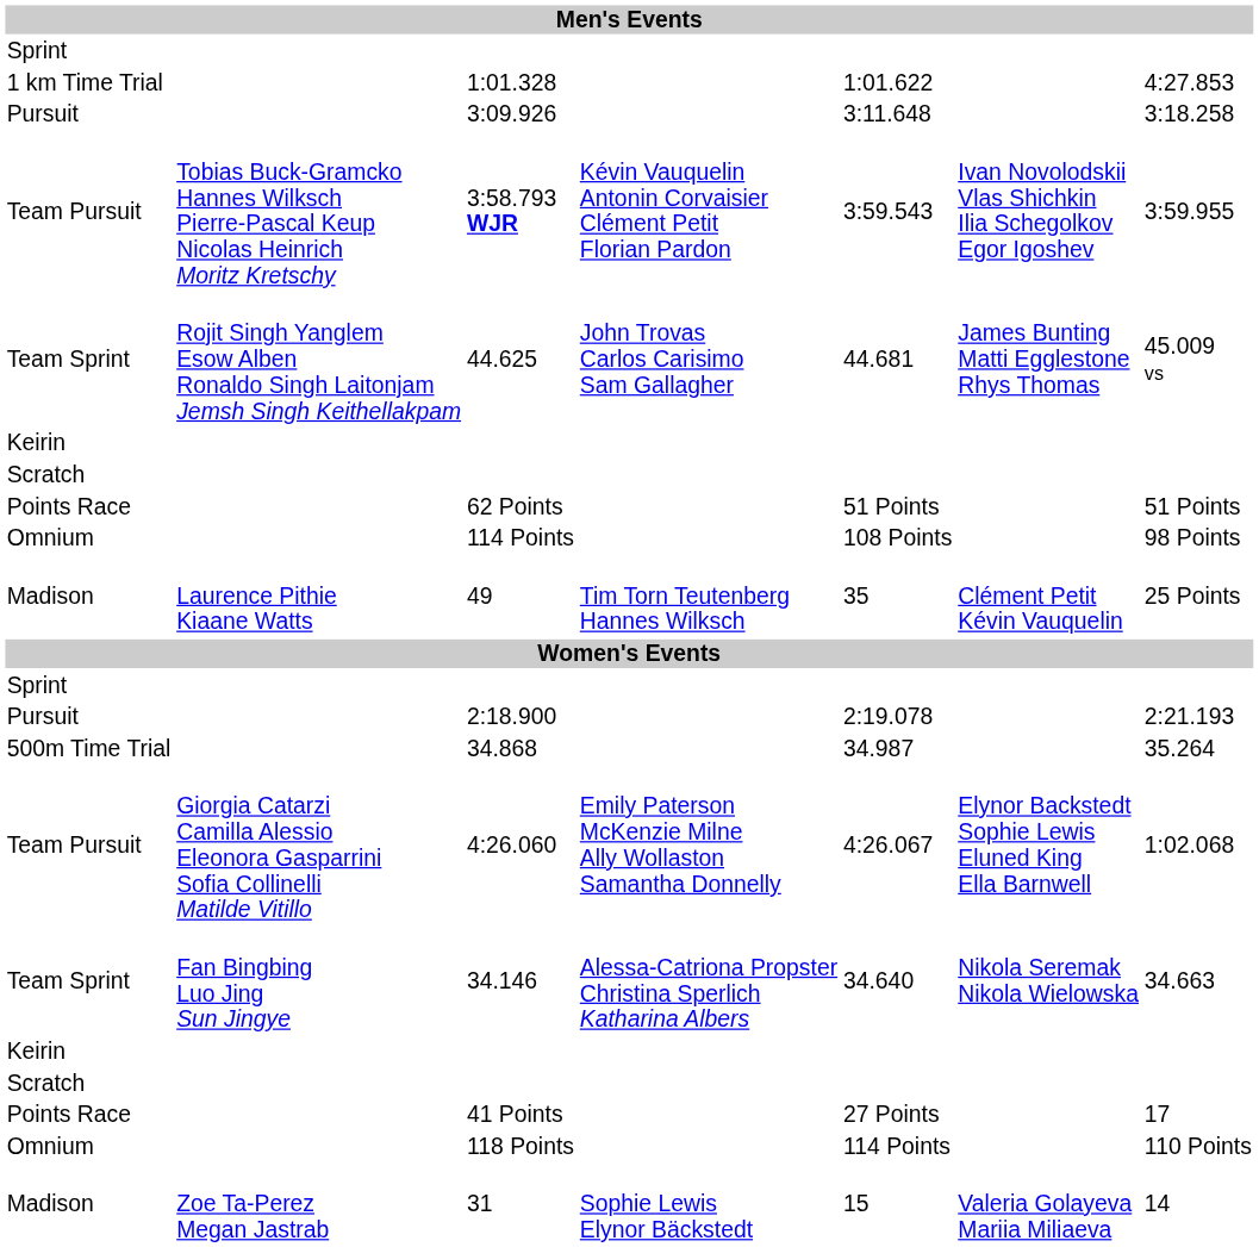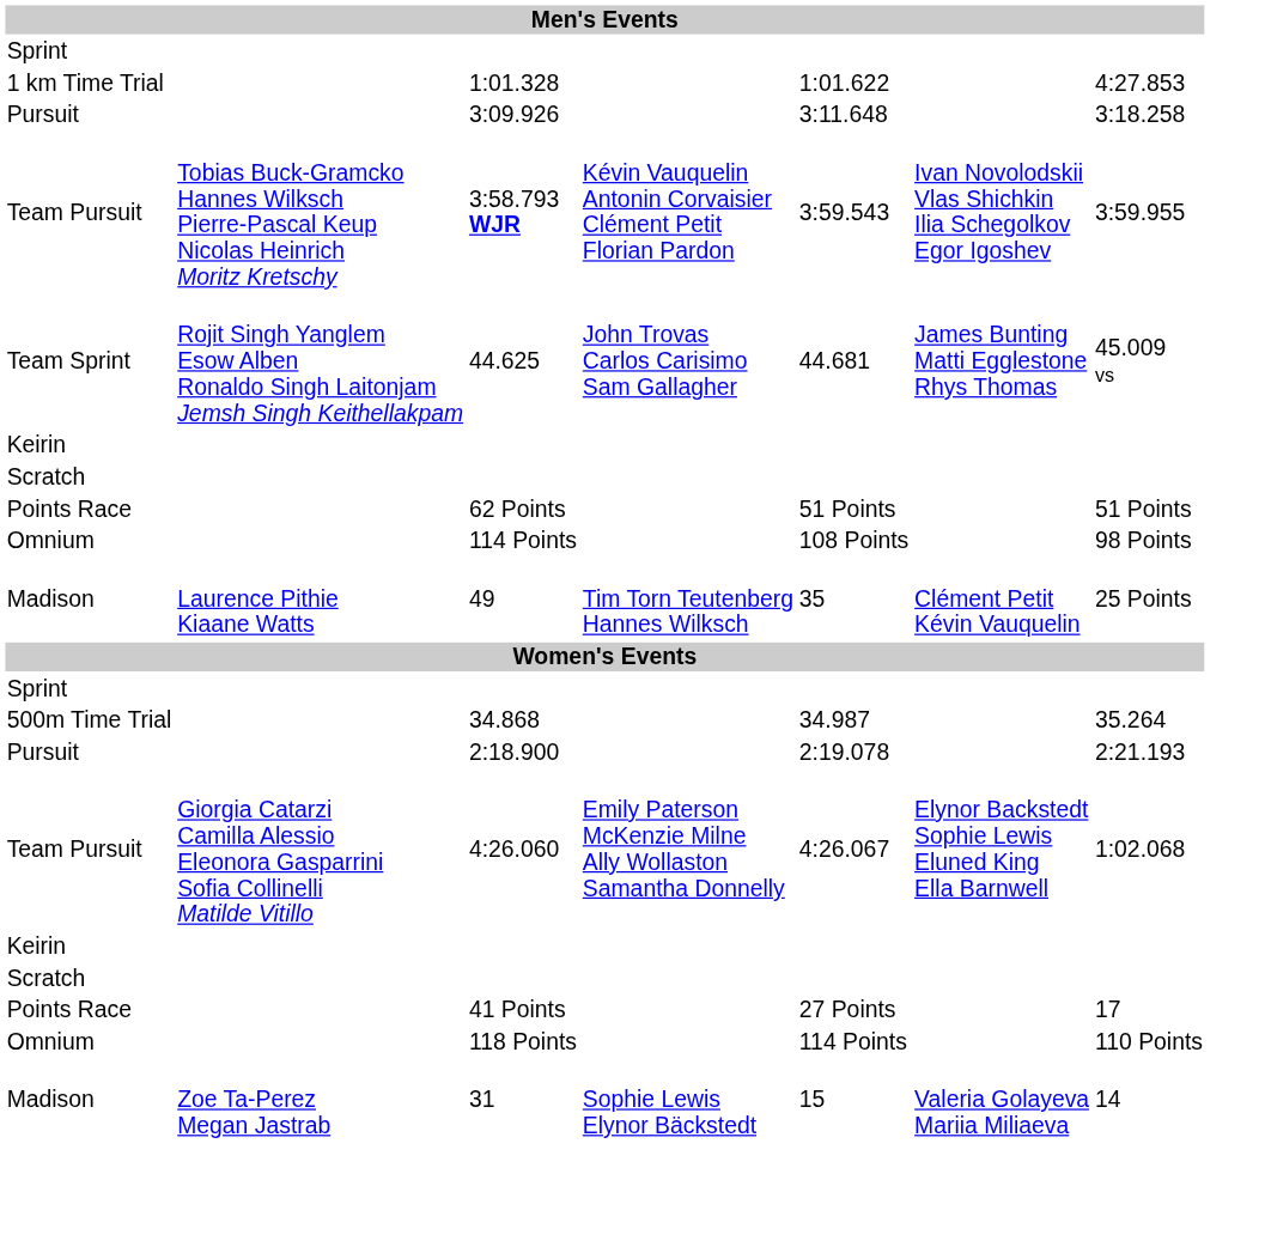 <table>
 <tr style="background:#ccc; width:100%;">
 <td colspan=7 align=center><strong>Men's Events</strong></td>
 </tr>
 <tr>
 <td>Sprint</td>
 <td colspan=2></td>
 <td colspan=2></td>
 <td colspan=2></td>
 </tr>
 <tr>
 <td>1 km Time Trial</td>
 <td></td>
 <td>1:01.328</td>
 <td></td>
 <td>1:01.622</td>
 <td></td>
 <td>4:27.853</td>
 </tr>
 <tr>
 <td>Pursuit</td>
 <td></td>
 <td>3:09.926</td>
 <td></td>
 <td>3:11.648</td>
 <td></td>
 <td>3:18.258</td>
 </tr>
 <tr>
 <td>Team Pursuit</td>
 <td valign="top"><br><a href='#'>Tobias Buck-Gramcko</a><br><a href='#'>Hannes Wilksch</a><br><a href='#'>Pierre-Pascal Keup</a><br><a href='#'>Nicolas Heinrich</a><br><em><a href='#'>Moritz Kretschy</a></em></td>
 <td>3:58.793<br><strong><a href='#'>WJR</a></strong></td>
 <td valign="top"><br><a href='#'>Kévin Vauquelin</a><br><a href='#'>Antonin Corvaisier</a><br><a href='#'>Clément Petit</a><br><a href='#'>Florian Pardon</a></td>
 <td>3:59.543</td>
 <td valign="top"><br><a href='#'>Ivan Novolodskii</a><br><a href='#'>Vlas Shichkin</a><br><a href='#'>Ilia Schegolkov</a><br><a href='#'>Egor Igoshev</a></td>
 <td>3:59.955</td>
 </tr>
 <tr>
 <td>Team Sprint</td>
 <td valign="top"><br><a href='#'>Rojit Singh Yanglem</a><br><a href='#'>Esow Alben</a><br><a href='#'>Ronaldo Singh Laitonjam</a><br><em><a href='#'>Jemsh Singh Keithellakpam</a></em></td>
 <td>44.625</td>
 <td valign="top"><br><a href='#'>John Trovas</a><br><a href='#'>Carlos Carisimo</a><br><a href='#'>Sam Gallagher</a></td>
 <td>44.681</td>
 <td valign="top"><br><a href='#'>James Bunting</a><br><a href='#'>Matti Egglestone</a><br><a href='#'>Rhys Thomas</a></td>
 <td>45.009<br><small>vs </small></td>
 </tr>
 <tr>
 <td>Keirin</td>
 <td colspan=2></td>
 <td colspan=2></td>
 <td colspan=2></td>
 </tr>
 <tr>
 <td>Scratch</td>
 <td colspan=2></td>
 <td colspan=2></td>
 <td colspan=2></td>
 </tr>
 <tr>
 <td>Points Race</td>
 <td></td>
 <td>62 Points</td>
 <td></td>
 <td>51 Points</td>
 <td></td>
 <td>51 Points</td>
 </tr>
 <tr>
 <td>Omnium</td>
 <td></td>
 <td>114 Points</td>
 <td></td>
 <td>108 Points</td>
 <td></td>
 <td>98 Points</td>
 </tr>
 <tr>
 <td>Madison</td>
 <td><br><a href='#'>Laurence Pithie</a><br><a href='#'>Kiaane Watts</a></td>
 <td>49</td>
 <td><br><a href='#'>Tim Torn Teutenberg</a><br><a href='#'>Hannes Wilksch</a></td>
 <td>35</td>
 <td><br><a href='#'>Clément Petit</a><br><a href='#'>Kévin Vauquelin</a></td>
 <td>25 Points</td>
 </tr>
 <tr style="background:#ccc; width:100%;">
 <td colspan=7 align=center><strong>Women's Events</strong></td>
 </tr>
 <tr>
 <td>Sprint</td>
 <td colspan=2></td>
 <td colspan=2></td>
 <td colspan=2></td>
 </tr>
 <tr>
+<td>500m Time Trial</td>
+<td></td>
+<td>34.868</td>
+<td></td>
+<td>34.987</td>
+<td></td>
+<td>35.264</td>
+</tr>
+<tr>
 <td>Pursuit</td>
 <td></td>
 <td>2:18.900</td>
 <td></td>
 <td>2:19.078</td>
 <td></td>
 <td>2:21.193</td>
 </tr>
 <tr>
-<td>500m Time Trial</td>
-<td></td>
-<td>34.868</td>
-<td></td>
-<td>34.987</td>
-<td></td>
-<td>35.264</td>
-</tr>
-<tr>
 <td>Team Pursuit</td>
 <td valign="top"><br><a href='#'>Giorgia Catarzi</a><br><a href='#'>Camilla Alessio</a><br><a href='#'>Eleonora Gasparrini</a><br><a href='#'>Sofia Collinelli</a><br><em><a href='#'>Matilde Vitillo</a></em></td>
 <td>4:26.060</td>
 <td valign="top"><br><a href='#'>Emily Paterson</a><br><a href='#'>McKenzie Milne</a><br><a href='#'>Ally Wollaston</a><br><a href='#'>Samantha Donnelly</a></td>
 <td>4:26.067</td>
 <td valign="top"><br><a href='#'>Elynor Backstedt</a><br><a href='#'>Sophie Lewis</a><br><a href='#'>Eluned King</a><br><a href='#'>Ella Barnwell</a></td>
 <td>1:02.068</td>
-</tr>
-<tr>
-<td>Team Sprint</td>
-<td valign="top"><br><a href='#'>Fan Bingbing</a><br><a href='#'>Luo Jing</a><br><em><a href='#'>Sun Jingye</a></em></td>
-<td>34.146</td>
-<td valign="top"><br><a href='#'>Alessa-Catriona Propster</a><br><a href='#'>Christina Sperlich</a><br><em><a href='#'>Katharina Albers</a></em></td>
-<td>34.640</td>
-<td valign="top"><br><a href='#'>Nikola Seremak</a><br><a href='#'>Nikola Wielowska</a></td>
-<td>34.663</td>
 </tr>
 <tr>
 <td>Keirin</td>
 <td colspan=2></td>
 <td colspan=2></td>
 <td colspan=2></td>
 </tr>
 <tr>
 <td>Scratch</td>
 <td colspan=2></td>
 <td colspan=2></td>
 <td colspan=2></td>
 </tr>
 <tr>
 <td>Points Race</td>
 <td></td>
 <td>41 Points</td>
 <td></td>
 <td>27 Points</td>
 <td></td>
 <td>17</td>
 </tr>
 <tr>
 <td>Omnium</td>
 <td></td>
 <td>118 Points</td>
 <td></td>
 <td>114 Points</td>
 <td></td>
 <td>110 Points</td>
 </tr>
 <tr>
 <td>Madison</td>
 <td><br><a href='#'>Zoe Ta-Perez</a><br><a href='#'>Megan Jastrab</a></td>
 <td>31</td>
 <td><br><a href='#'>Sophie Lewis</a><br><a href='#'>Elynor Bäckstedt</a></td>
 <td>15</td>
 <td><br><a href='#'>Valeria Golayeva</a><br><a href='#'>Mariia Miliaeva</a></td>
 <td>14</td>
 </tr>
 </table>
